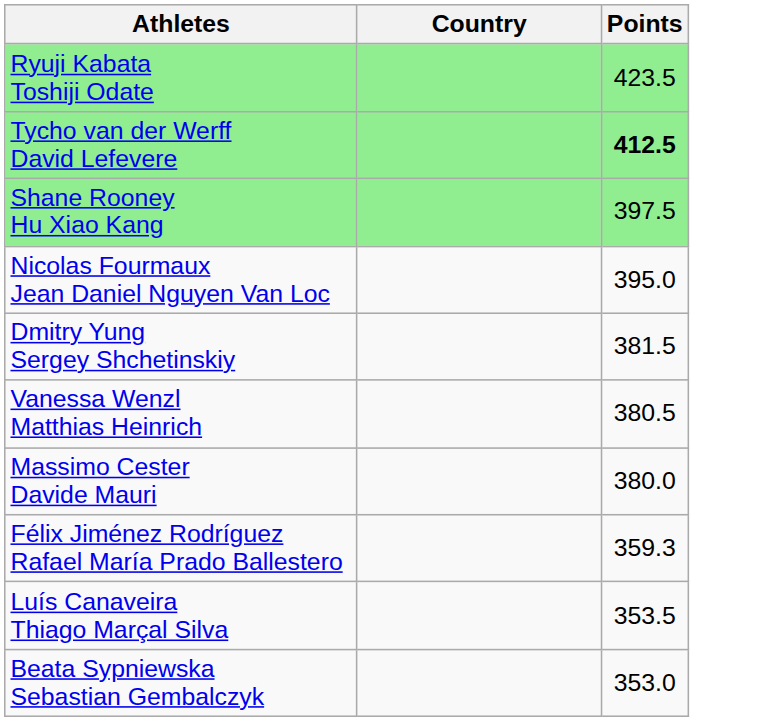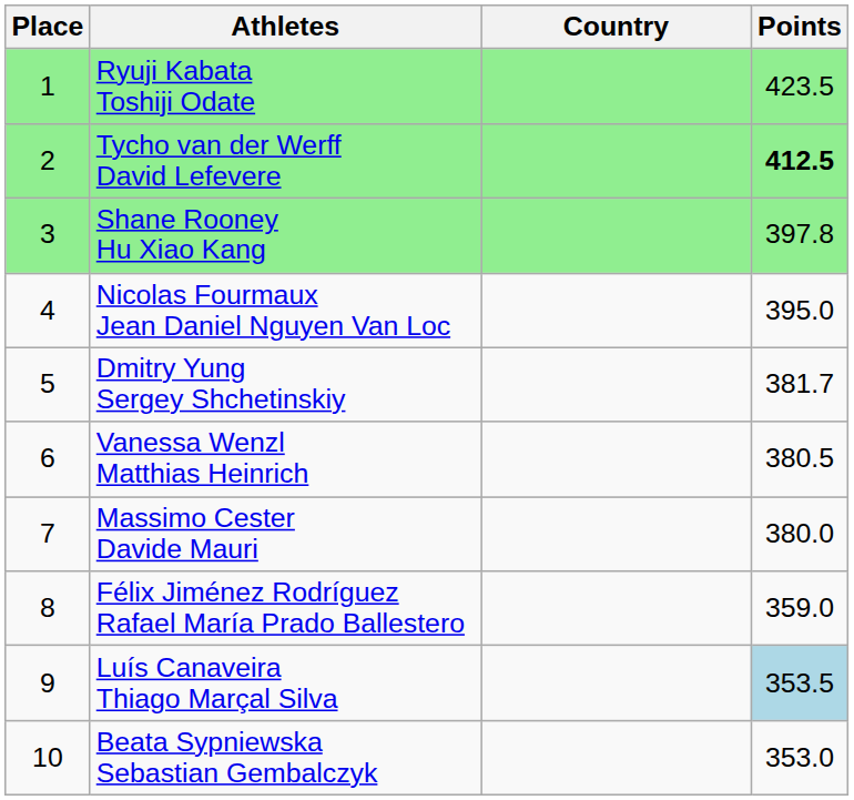 <table class="wikitable">
 <tr>
+<th>Place</th>
 <th width=220px>Athletes</th>
 <th width=150px>Country</th>
 <th>Points</th>
 </tr>
 <tr bgcolor=lightgreen>
+<td align=center>1</td>
 <td><a href='#'>Ryuji Kabata</a><br><a href='#'>Toshiji Odate</a></td>
 <td></td>
 <td align=center>423.5</td>
 </tr>
 <tr bgcolor=lightgreen>
+<td align=center>2</td>
 <td><a href='#'>Tycho van der Werff</a><br><a href='#'>David Lefevere</a></td>
 <td></td>
 <td align=center><strong>412.5</strong></td>
 </tr>
 <tr bgcolor=lightgreen>
+<td align=center>3</td>
 <td><a href='#'>Shane Rooney</a><br><a href='#'>Hu Xiao Kang</a></td>
 <td></td>
-<td align=center>397.5</td>
+<td align=center>397.8</td>
 </tr>
 <tr>
+<td align=center>4</td>
 <td><a href='#'>Nicolas Fourmaux</a><br><a href='#'>Jean Daniel Nguyen Van Loc</a></td>
 <td></td>
 <td align=center>395.0</td>
 </tr>
 <tr>
+<td align=center>5</td>
 <td><a href='#'>Dmitry Yung</a><br><a href='#'>Sergey Shchetinskiy</a></td>
 <td></td>
-<td align=center>381.5</td>
+<td align=center>381.7</td>
 </tr>
 <tr>
+<td align=center>6</td>
 <td><a href='#'>Vanessa Wenzl</a><br><a href='#'>Matthias Heinrich</a></td>
 <td></td>
 <td align=center>380.5</td>
 </tr>
 <tr>
+<td align=center>7</td>
 <td><a href='#'>Massimo Cester</a><br><a href='#'>Davide Mauri</a></td>
 <td></td>
 <td align=center>380.0</td>
 </tr>
 <tr>
+<td align=center>8</td>
 <td><a href='#'>Félix Jiménez Rodríguez</a><br><a href='#'>Rafael María Prado Ballestero</a></td>
 <td></td>
-<td align=center>359.3</td>
+<td align=center>359.0</td>
 </tr>
 <tr>
+<td align=center>9</td>
 <td><a href='#'>Luís Canaveira</a><br><a href='#'>Thiago Marçal Silva</a></td>
 <td></td>
-<td align=center>353.5</td>
+<td align=center style="background: lightblue;">353.5</td>
 </tr>
 <tr>
+<td align=center>10</td>
 <td><a href='#'>Beata Sypniewska</a><br><a href='#'>Sebastian Gembalczyk</a></td>
 <td></td>
 <td align=center>353.0</td>
 </tr>
 </table>
